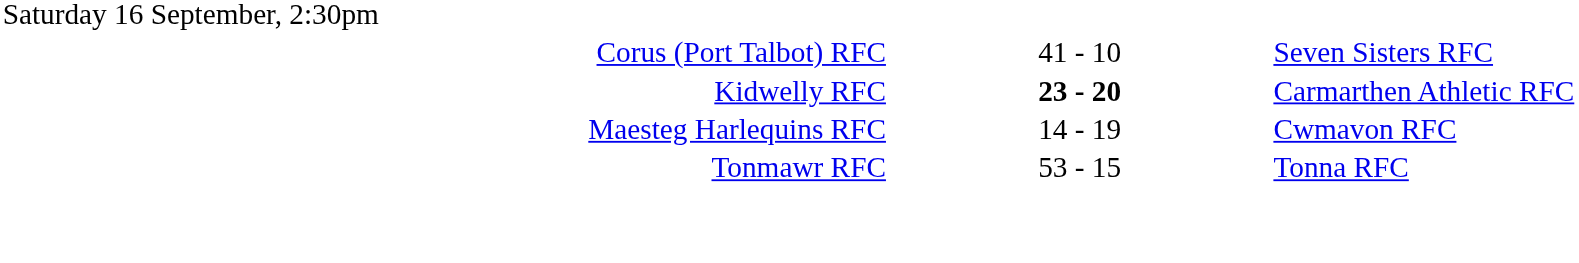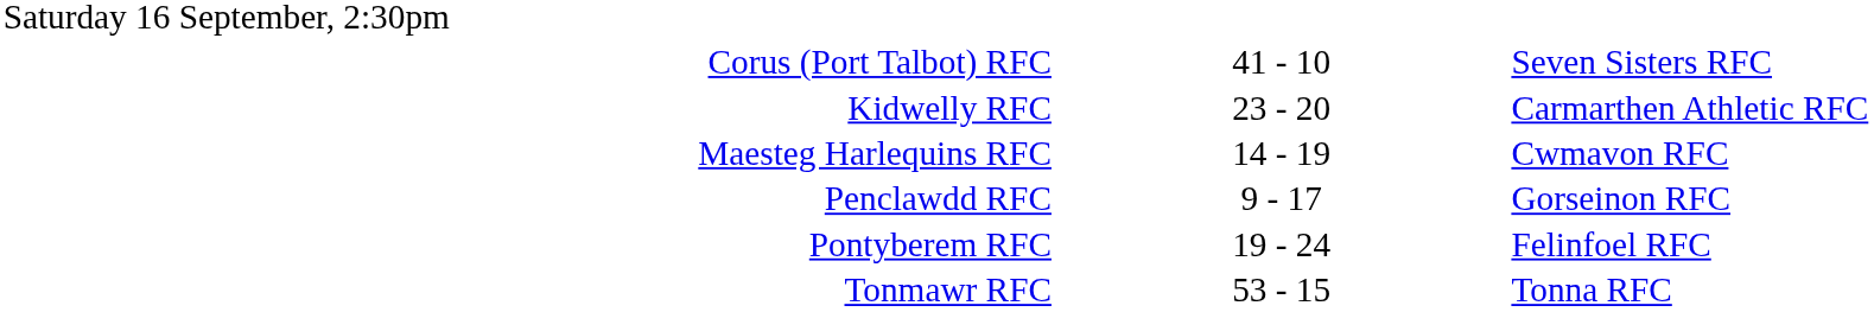 <table style="width:70%;" cellspacing="1">
 <tr>
 <th width=35%></th>
 <th width=15%></th>
 <th></th>
 </tr>
 <tr>
 <td>Saturday 16 September, 2:30pm</td>
 </tr>
 <tr>
 <td align=right><a href='#'>Corus (Port Talbot) RFC</a></td>
 <td align=center>41 - 10</td>
 <td><a href='#'>Seven Sisters RFC</a></td>
 </tr>
 <tr>
 <td align=right><a href='#'>Kidwelly RFC</a></td>
-<td align=center><strong>23 - 20</strong></td>
+<td align=center>23 - 20</td>
 <td><a href='#'>Carmarthen Athletic RFC</a></td>
 </tr>
 <tr>
 <td align=right><a href='#'>Maesteg Harlequins RFC</a></td>
 <td align=center>14 - 19</td>
 <td><a href='#'>Cwmavon RFC</a></td>
 </tr>
 <tr>
+<td align=right><a href='#'>Penclawdd RFC</a></td>
+<td align=center>9 - 17</td>
+<td><a href='#'>Gorseinon RFC</a></td>
+</tr>
+<tr>
+<td align=right><a href='#'>Pontyberem RFC</a></td>
+<td align=center>19 - 24</td>
+<td><a href='#'>Felinfoel RFC</a></td>
+</tr>
+<tr>
 <td align=right><a href='#'>Tonmawr RFC</a></td>
 <td align=center>53 - 15</td>
 <td><a href='#'>Tonna RFC</a></td>
 </tr>
 </table>
